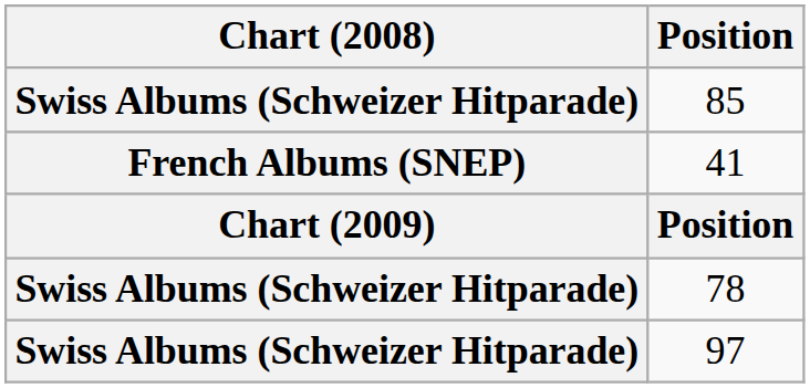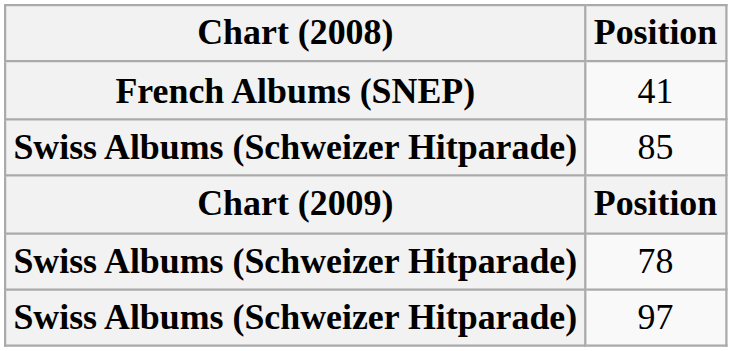 <table class="wikitable plainrowheaders" style="text-align:center">
 <tr>
 <th scope="col">Chart (2008)</th>
 <th scope="col">Position</th>
 </tr>
 <tr>
+<th scope="row">French Albums (SNEP)</th>
+<td>41</td>
+</tr>
+<tr>
 <th scope="row">Swiss Albums (Schweizer Hitparade)</th>
 <td>85</td>
-</tr>
-<tr>
-<th scope="row">French Albums (SNEP)</th>
-<td>41</td>
 </tr>
 <tr>
 <th scope="col">Chart (2009)</th>
 <th scope="col">Position</th>
 </tr>
 <tr>
 <th scope="row">Swiss Albums (Schweizer Hitparade)</th>
 <td>78</td>
 </tr>
 <tr>
 <th scope="row">Swiss Albums (Schweizer Hitparade)</th>
 <td>97</td>
 </tr>
 </table>
